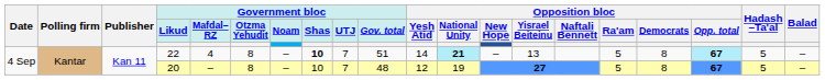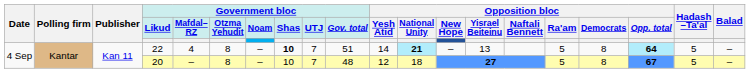 <table class="wikitable sortable" style=text-align:center;font-size:90%;line-height:12px>
 <tr>
 <th rowspan=3>Date</th>
 <th rowspan=3>Polling firm</th>
 <th rowspan=3>Publisher</th>
 <th colspan=7 style=background:#cee;><a href='#'>Government bloc</a></th>
 <th colspan=8><a href='#'>Opposition bloc</a></th>
 <th rowspan=2><a href='#'>Hadash<br>–Ta'al</a></th>
 <th rowspan=2><a href='#'>Balad</a></th>
 </tr>
 <tr>
 <th style=background:#cee><a href='#'>Likud</a></th>
 <th style=background:#cee;font-size:90%><a href='#'>Mafdal–<br>RZ</a></th>
 <th style=background:#cee;font-size:90%><a href='#'>Otzma<br>Yehudit</a></th>
 <th style=background:#cee;font-size:90%><a href='#'>Noam</a></th>
 <th style=background:#cee><a href='#'>Shas</a></th>
 <th style=background:#cee><a href='#'>UTJ</a></th>
 <th style=background:#cee;font-size:90%><a href='#'><em>Gov. total</em></a></th>
 <th><a href='#'>Yesh<br>Atid</a></th>
 <th style=font-size:90%><a href='#'>National<br>Unity</a></th>
 <th><a href='#'>New<br>Hope</a></th>
 <th style=font-size:90%><a href='#'>Yisrael<br>Beiteinu</a></th>
 <th><a href='#'>Naftali<br>Bennett</a></th>
 <th><a href='#'>Ra'am</a></th>
 <th style=font-size:90%><a href='#'>Democrats</a></th>
 <th style=font-size:90%><a href='#'><em>Opp. total</em></a></th>
 </tr>
 <tr>
 <th style=background:></th>
 <th style=background:></th>
 <th style=background:></th>
 <th style=background:#01AFF0></th>
 <th style=background:></th>
 <th style=background:></th>
 <th style=background:></th>
 <th style=background:></th>
 <th style=background:></th>
 <th style=background:#235298></th>
 <th style=background:></th>
 <th style=background:></th>
 <th style=background:></th>
 <th style=background:></th>
 <th style=background:></th>
 <th style=background:></th>
 <th style=background:></th>
 </tr>
 <tr>
 <td rowspan=2 data-sort-value=2024-09-04>4 Sep</td>
 <td rowspan=2 style=background:burlywood>Kantar</td>
 <td rowspan=2><a href='#'>Kan 11</a></td>
 <td>22					</td>
 <td>4					</td>
 <td>8					</td>
 <td>–					</td>
 <td><strong>10					</strong></td>
 <td>7					</td>
 <td>51					</td>
 <td>14					</td>
 <td style=background:#B2EDFB><strong>21</strong>	</td>
 <td>–	                </td>
 <td>13					</td>
 <td>			</td>
 <td>5					</td>
 <td>8					</td>
-<td style=background:#B2EDFB><strong>67</strong>	</td>
+<td style=background:#B2EDFB><strong>64</strong>	</td>
 <td>5					</td>
 <td>–	                </td>
 </tr>
 <tr style=background:#fffdb0>
 <td>20					</td>
 <td>–	                </td>
 <td>8					</td>
 <td>–					</td>
 <td>10					</td>
 <td>7					</td>
 <td>48					</td>
 <td>12					</td>
-<td>19					</td>
+<td>18					</td>
 <td colspan=3 style=background:#5398ff><strong>27</strong>	</td>
 <td>5					</td>
 <td>8		            </td>
 <td style=background:#5398ff><strong>67</strong></td>
 <td>5					</td>
 <td>–                  </td>
 </tr>
 </table>
